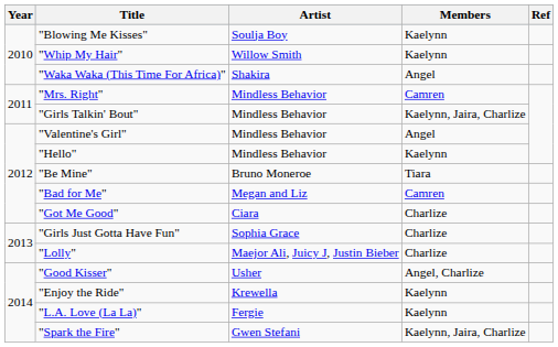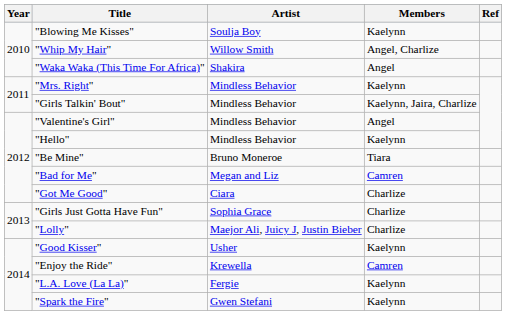 <table class="wikitable sortable">
 <tr style="background:#B0C4DE;">
 <th>Year</th>
 <th>Title</th>
 <th>Artist</th>
 <th>Members</th>
 <th>Ref</th>
 </tr>
 <tr>
 <td rowspan=3>2010</td>
 <td>"Blowing Me Kisses"</td>
 <td><a href='#'>Soulja Boy</a></td>
 <td>Kaelynn</td>
 <td></td>
 </tr>
 <tr>
 <td>"<a href='#'>Whip My Hair</a>"</td>
 <td><a href='#'>Willow Smith</a></td>
-<td>Kaelynn</td>
+<td>Angel, Charlize</td>
 <td></td>
 </tr>
 <tr>
 <td>"<a href='#'>Waka Waka (This Time For Africa)</a>"</td>
 <td><a href='#'>Shakira</a></td>
 <td>Angel</td>
 <td></td>
 </tr>
 <tr>
 <td rowspan=2>2011</td>
 <td>"<a href='#'>Mrs. Right</a>"</td>
 <td><a href='#'>Mindless Behavior</a></td>
-<td><a href='#'>Camren</a></td>
+<td>Kaelynn</td>
 <td rowspan=4></td>
 </tr>
 <tr>
 <td>"Girls Talkin' Bout"</td>
 <td>Mindless Behavior</td>
 <td>Kaelynn, Jaira, Charlize</td>
 </tr>
 <tr>
 <td rowspan=5>2012</td>
 <td>"Valentine's Girl"</td>
 <td>Mindless Behavior</td>
 <td>Angel</td>
 </tr>
 <tr>
 <td>"Hello"</td>
 <td>Mindless Behavior</td>
 <td>Kaelynn</td>
 </tr>
 <tr>
 <td>"Be Mine"</td>
 <td>Bruno Moneroe</td>
 <td>Tiara</td>
 <td></td>
 </tr>
 <tr>
 <td>"<a href='#'>Bad for Me</a>"</td>
 <td><a href='#'>Megan and Liz</a></td>
 <td><a href='#'>Camren</a></td>
 <td></td>
 </tr>
 <tr>
 <td>"<a href='#'>Got Me Good</a>"</td>
 <td><a href='#'>Ciara</a></td>
 <td>Charlize</td>
 <td></td>
 </tr>
 <tr>
 <td rowspan=2>2013</td>
 <td>"Girls Just Gotta Have Fun"</td>
 <td><a href='#'>Sophia Grace</a></td>
 <td>Charlize</td>
 <td></td>
 </tr>
 <tr>
 <td>"<a href='#'>Lolly</a>"</td>
 <td><a href='#'>Maejor Ali</a>, <a href='#'>Juicy J</a>, <a href='#'>Justin Bieber</a></td>
 <td>Charlize</td>
 <td></td>
 </tr>
 <tr>
 <td rowspan=4>2014</td>
 <td>"<a href='#'>Good Kisser</a>"</td>
 <td><a href='#'>Usher</a></td>
-<td>Angel, Charlize</td>
+<td>Kaelynn</td>
 <td></td>
 </tr>
 <tr>
 <td>"Enjoy the Ride"</td>
 <td><a href='#'>Krewella</a></td>
-<td>Kaelynn</td>
+<td><a href='#'>Camren</a></td>
 <td></td>
 </tr>
 <tr>
 <td>"<a href='#'>L.A. Love (La La)</a>"</td>
 <td><a href='#'>Fergie</a></td>
 <td>Kaelynn</td>
 <td></td>
 </tr>
 <tr>
 <td>"<a href='#'>Spark the Fire</a>"</td>
 <td><a href='#'>Gwen Stefani</a></td>
-<td>Kaelynn, Jaira, Charlize</td>
+<td>Kaelynn</td>
 <td></td>
 </tr>
 </table>
